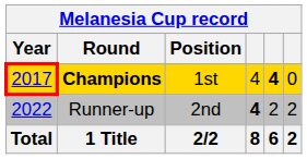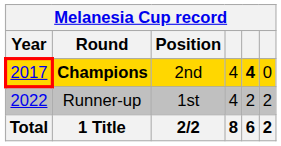 <table class="wikitable" style="text-align: center;">
 <tr>
 <th colspan=10><a href='#'>Melanesia Cup record</a></th>
 </tr>
 <tr>
 <th>Year</th>
 <th>Round</th>
 <th>Position</th>
 <th></th>
 <th></th>
 <th></th>
 </tr>
 <tr style="background:gold;">
 <td style="border: 3px solid red"> <a href='#'>2017</a></td>
 <td><strong>Champions</strong></td>
-<td>1st</td>
+<td>2nd</td>
 <td>4</td>
 <td><strong>4</strong></td>
 <td>0</td>
 </tr>
 <tr style="background:silver;">
 <td> <a href='#'>2022</a></td>
 <td>Runner-up</td>
-<td>2nd</td>
-<td><strong>4</strong></td>
+<td>1st</td>
+<td>4</td>
 <td>2</td>
 <td>2</td>
 </tr>
 <tr>
 <th>Total</th>
 <th>1 Title</th>
 <th>2/2</th>
 <th>8</th>
 <th>6</th>
 <th>2</th>
 </tr>
 </table>
